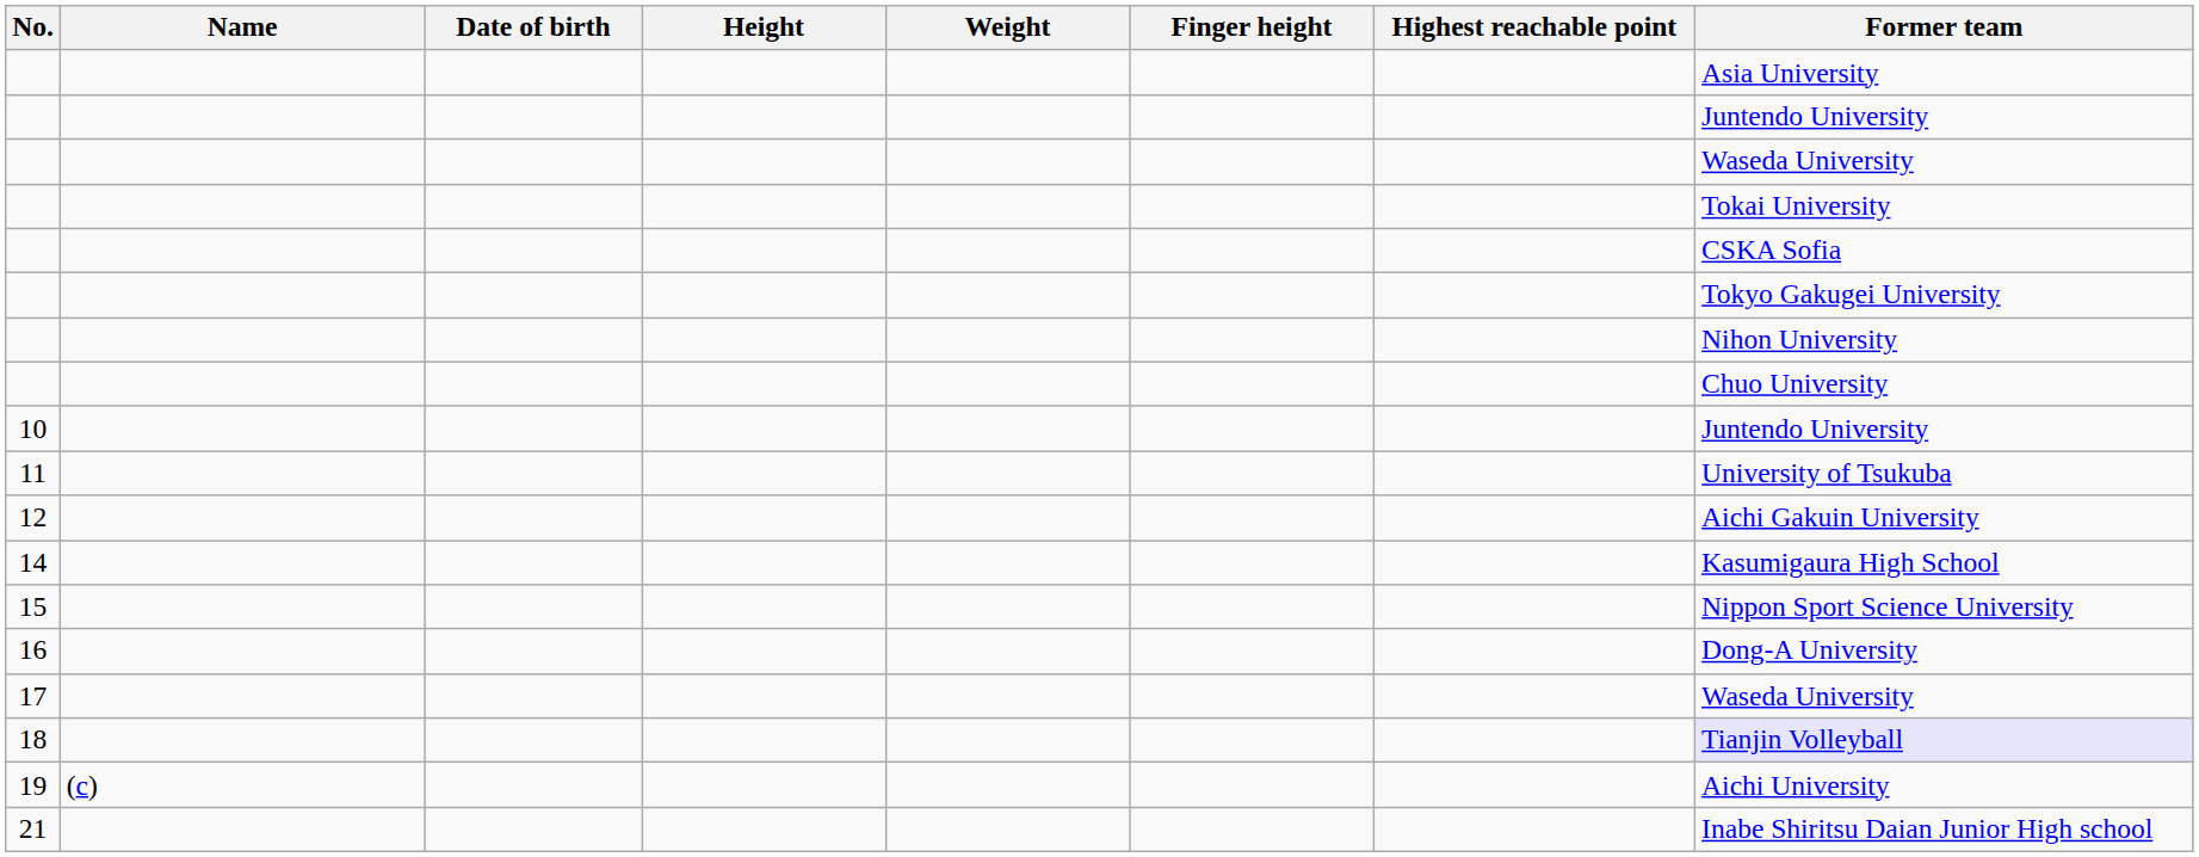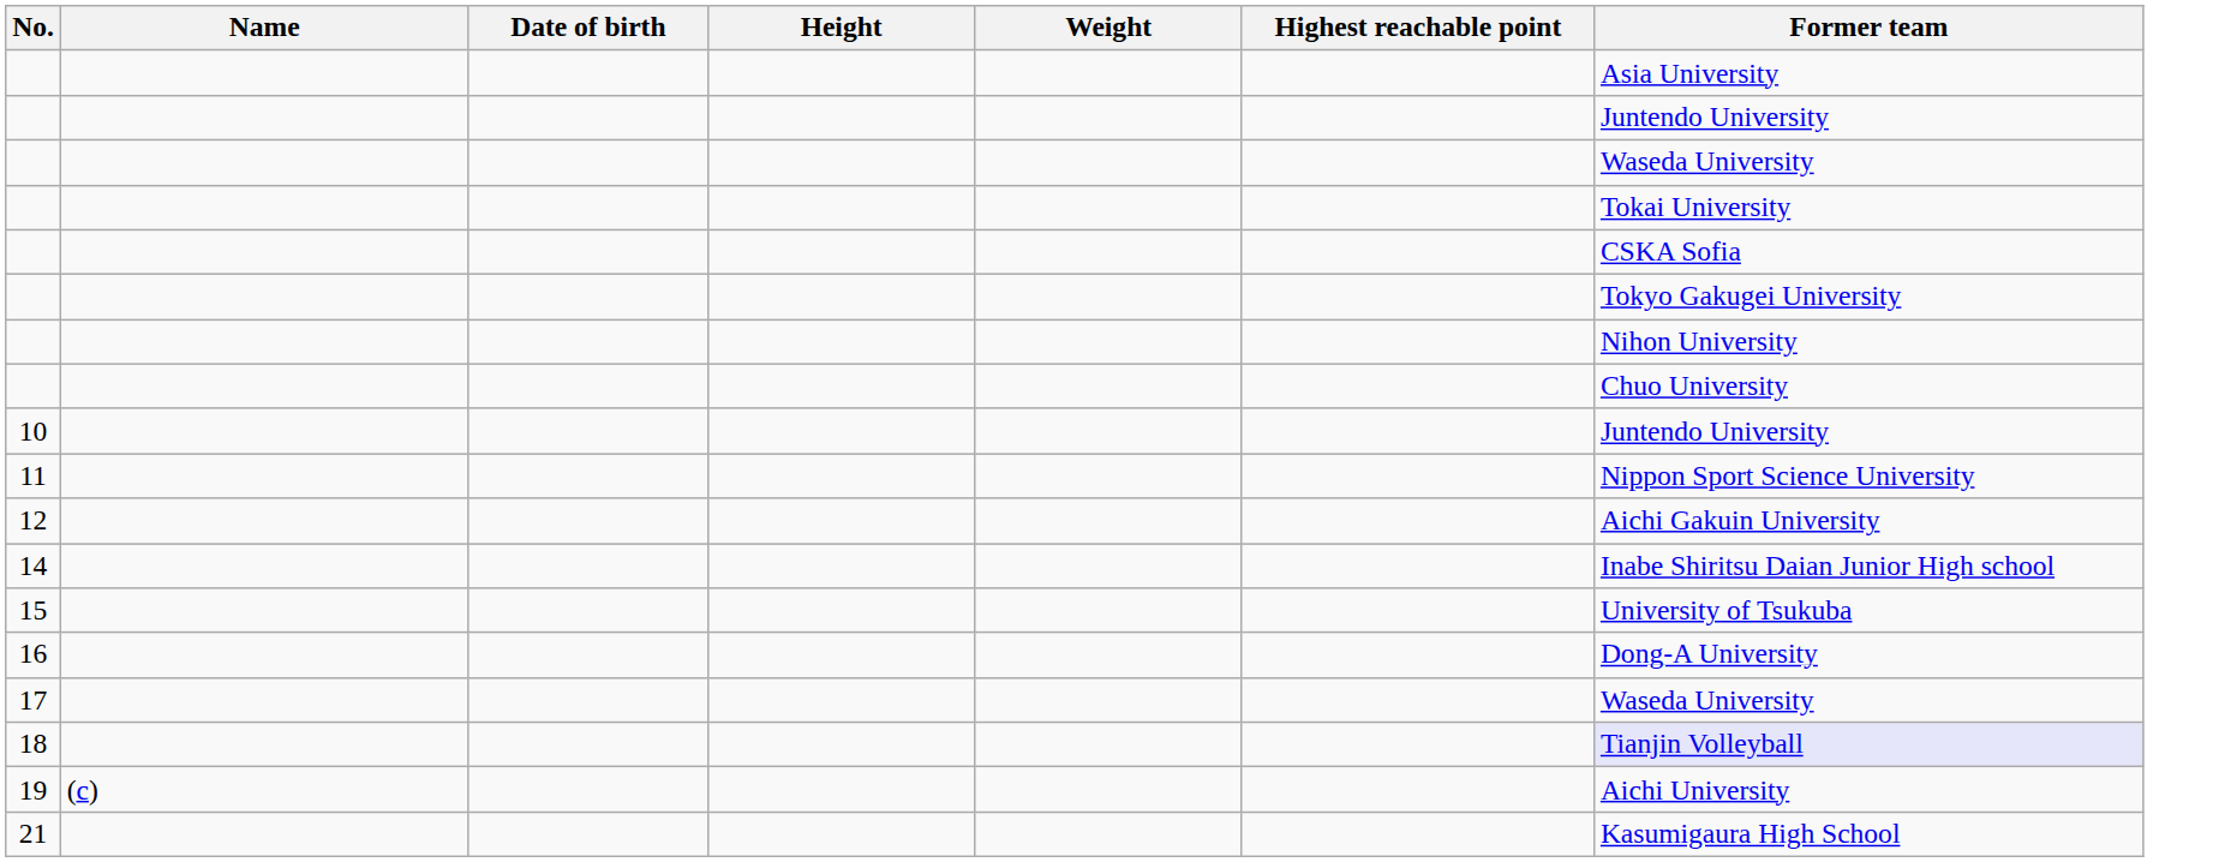 <table class="wikitable sortable" style="font-size:100%; text-align:center;">
 <tr>
 <th>No.</th>
 <th style="width:14em">Name</th>
 <th style="width:8em">Date of birth</th>
 <th style="width:9em">Height</th>
 <th style="width:9em">Weight</th>
-<th style="width:9em">Finger height</th>
 <th style="width:12em">Highest reachable point</th>
 <th style="width:19em">Former team</th>
 </tr>
 <tr>
 <td></td>
 <td align=left></td>
 <td align=right></td>
-<td></td>
 <td></td>
 <td></td>
 <td></td>
 <td align=left> <a href='#'>Asia University</a></td>
 </tr>
 <tr>
 <td></td>
 <td align=left></td>
 <td align=right></td>
 <td></td>
 <td></td>
 <td></td>
-<td></td>
 <td align=left> <a href='#'>Juntendo University</a></td>
 </tr>
 <tr>
 <td></td>
 <td align=left></td>
 <td align=right></td>
-<td></td>
 <td></td>
 <td></td>
 <td></td>
 <td align=left> <a href='#'>Waseda University</a></td>
 </tr>
 <tr>
 <td></td>
 <td align=left></td>
 <td align=right></td>
 <td></td>
 <td></td>
 <td></td>
-<td></td>
 <td align=left> <a href='#'>Tokai University</a></td>
 </tr>
 <tr>
 <td></td>
 <td align=left></td>
 <td align=right></td>
-<td></td>
 <td></td>
 <td></td>
 <td></td>
 <td align=left> <a href='#'>CSKA Sofia</a></td>
 </tr>
 <tr>
 <td></td>
 <td align=left></td>
 <td align=right></td>
 <td></td>
 <td></td>
 <td></td>
-<td></td>
 <td align=left> <a href='#'>Tokyo Gakugei University</a></td>
 </tr>
 <tr>
 <td></td>
 <td align=left></td>
 <td align=right></td>
-<td></td>
 <td></td>
 <td></td>
 <td></td>
 <td align=left> <a href='#'>Nihon University</a></td>
 </tr>
 <tr>
 <td></td>
 <td align=left></td>
 <td align=right></td>
 <td></td>
 <td></td>
 <td></td>
-<td></td>
 <td align=left> <a href='#'>Chuo University</a></td>
 </tr>
 <tr>
 <td>10</td>
 <td align=left></td>
 <td align=right></td>
-<td></td>
 <td></td>
 <td></td>
 <td></td>
 <td align=left> <a href='#'>Juntendo University</a></td>
 </tr>
 <tr>
 <td>11</td>
 <td align=left></td>
 <td align=right></td>
 <td></td>
 <td></td>
 <td></td>
-<td></td>
-<td align=left> <a href='#'>University of Tsukuba</a></td>
+<td align=left> <a href='#'>Nippon Sport Science University</a></td>
 </tr>
 <tr>
 <td>12</td>
 <td align=left></td>
 <td align=right></td>
-<td></td>
 <td></td>
 <td></td>
 <td></td>
 <td align=left> <a href='#'>Aichi Gakuin University</a></td>
 </tr>
 <tr>
 <td>14</td>
 <td align=left></td>
 <td align=right></td>
 <td></td>
 <td></td>
 <td></td>
-<td></td>
-<td align=left> <a href='#'>Kasumigaura High School</a></td>
+<td align=left> <a href='#'>Inabe Shiritsu Daian Junior High school</a></td>
 </tr>
 <tr>
 <td>15</td>
 <td align=left></td>
 <td align=right></td>
 <td></td>
 <td></td>
 <td></td>
-<td></td>
-<td align=left> <a href='#'>Nippon Sport Science University</a></td>
+<td align=left> <a href='#'>University of Tsukuba</a></td>
 </tr>
 <tr>
 <td>16</td>
 <td align=left></td>
 <td align=right></td>
-<td></td>
 <td></td>
 <td></td>
 <td></td>
 <td align=left> <a href='#'>Dong-A University</a></td>
 </tr>
 <tr>
 <td>17</td>
 <td align=left></td>
 <td align=right></td>
 <td></td>
 <td></td>
 <td></td>
-<td></td>
 <td align=left> <a href='#'>Waseda University</a></td>
 </tr>
 <tr>
 <td>18</td>
 <td align=left></td>
 <td align=right></td>
-<td></td>
 <td></td>
 <td></td>
 <td></td>
 <td align=left style="background: lavender;"> <a href='#'>Tianjin Volleyball</a></td>
 </tr>
 <tr>
 <td>19</td>
 <td align=left> (<a href='#'>c</a>)</td>
 <td align=right></td>
 <td></td>
 <td></td>
 <td></td>
-<td></td>
 <td align=left> <a href='#'>Aichi University</a></td>
 </tr>
 <tr>
 <td>21</td>
 <td align=left></td>
 <td align=right></td>
 <td></td>
 <td></td>
 <td></td>
-<td></td>
-<td align=left> <a href='#'>Inabe Shiritsu Daian Junior High school</a></td>
+<td align=left> <a href='#'>Kasumigaura High School</a></td>
 </tr>
 </table>
